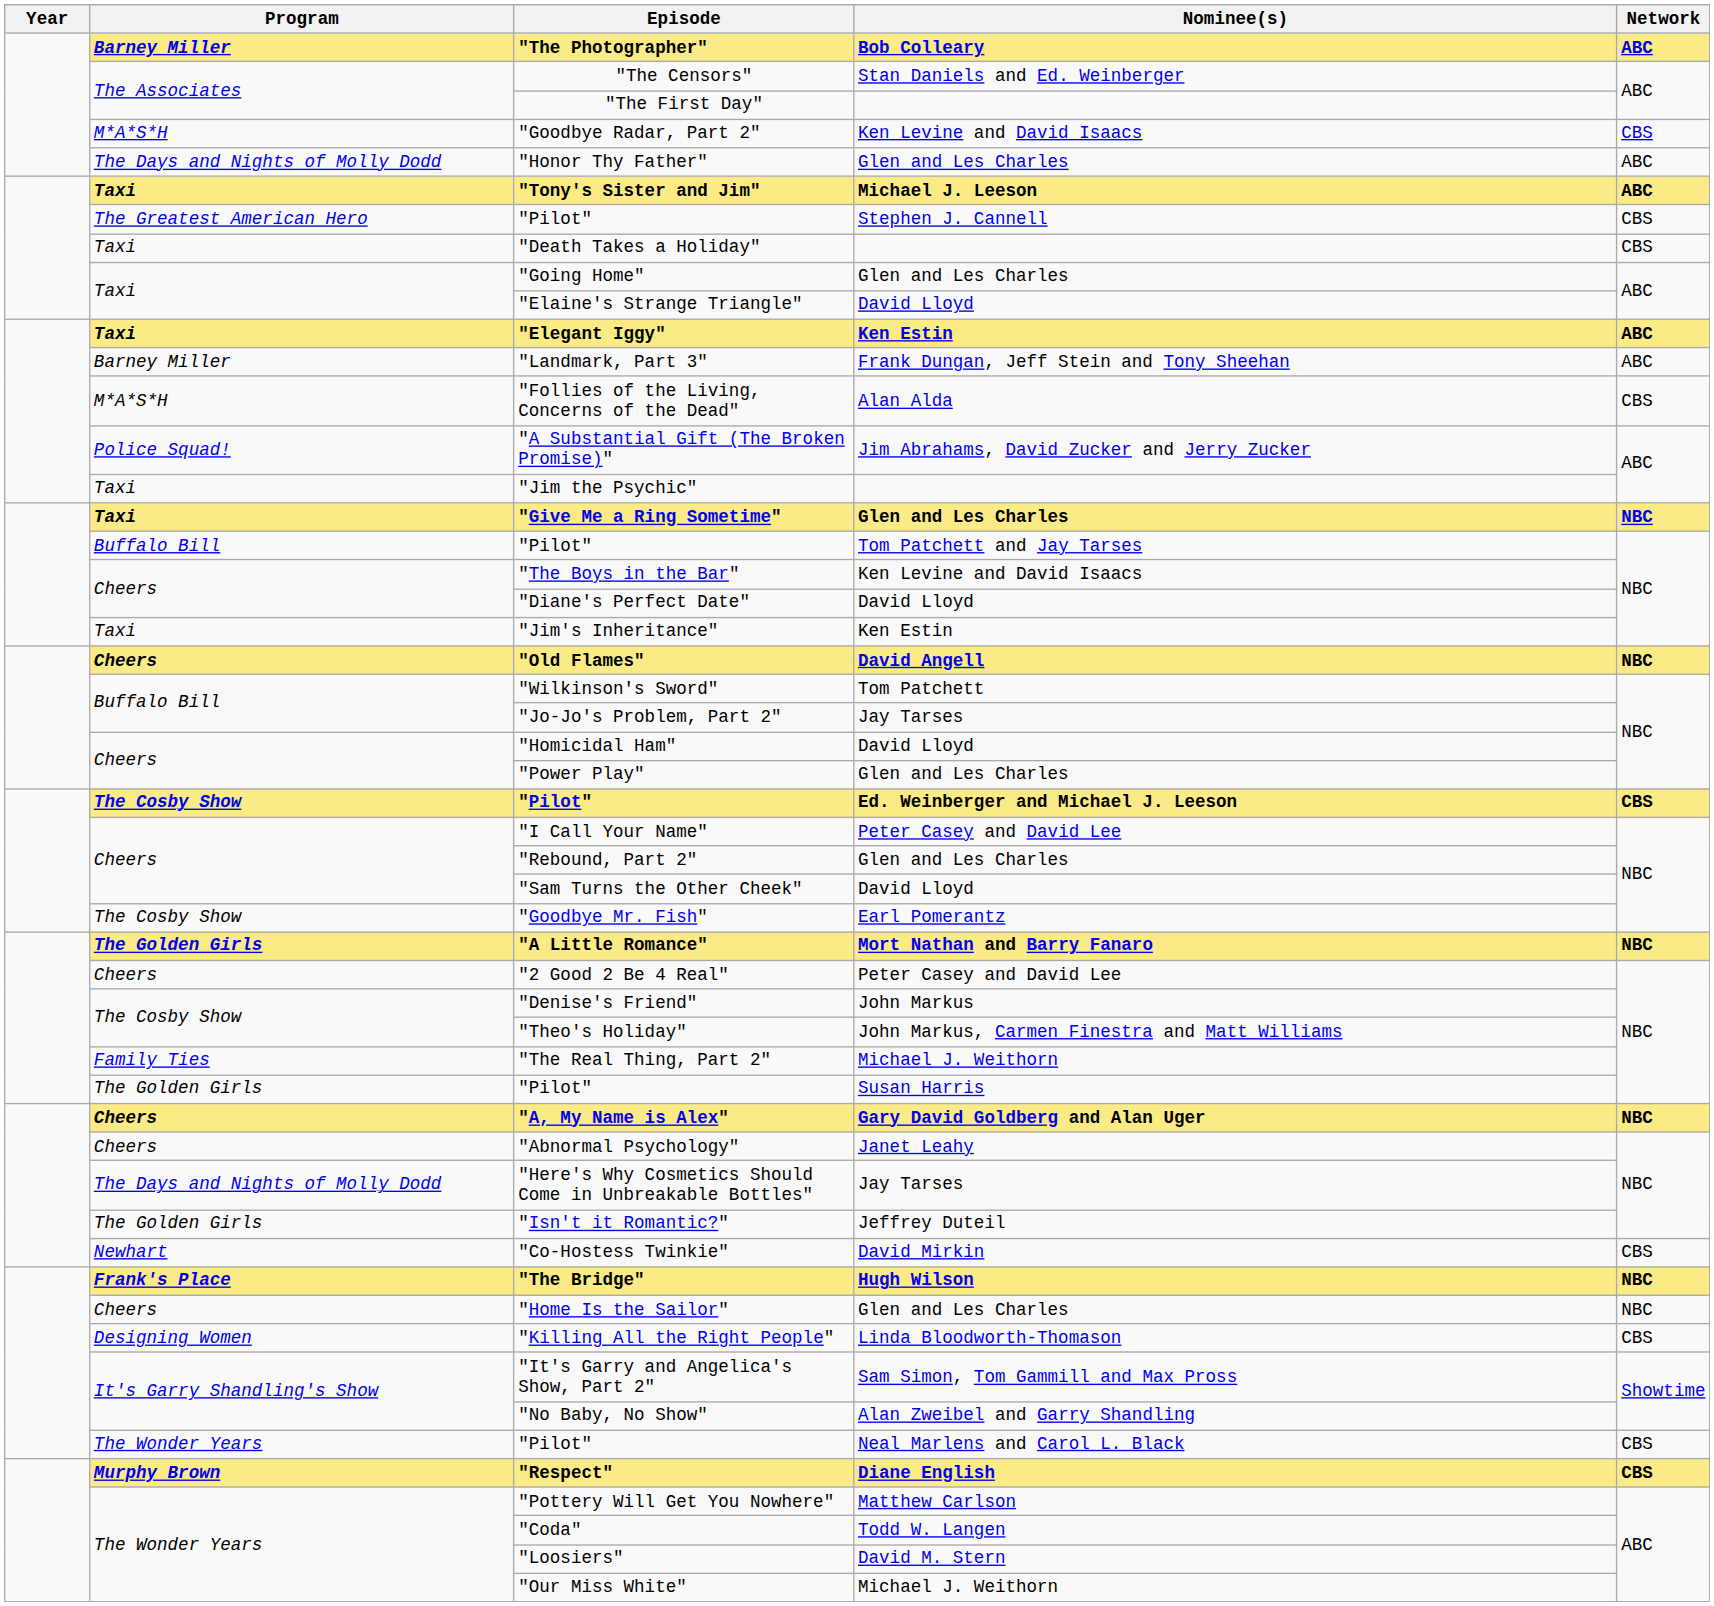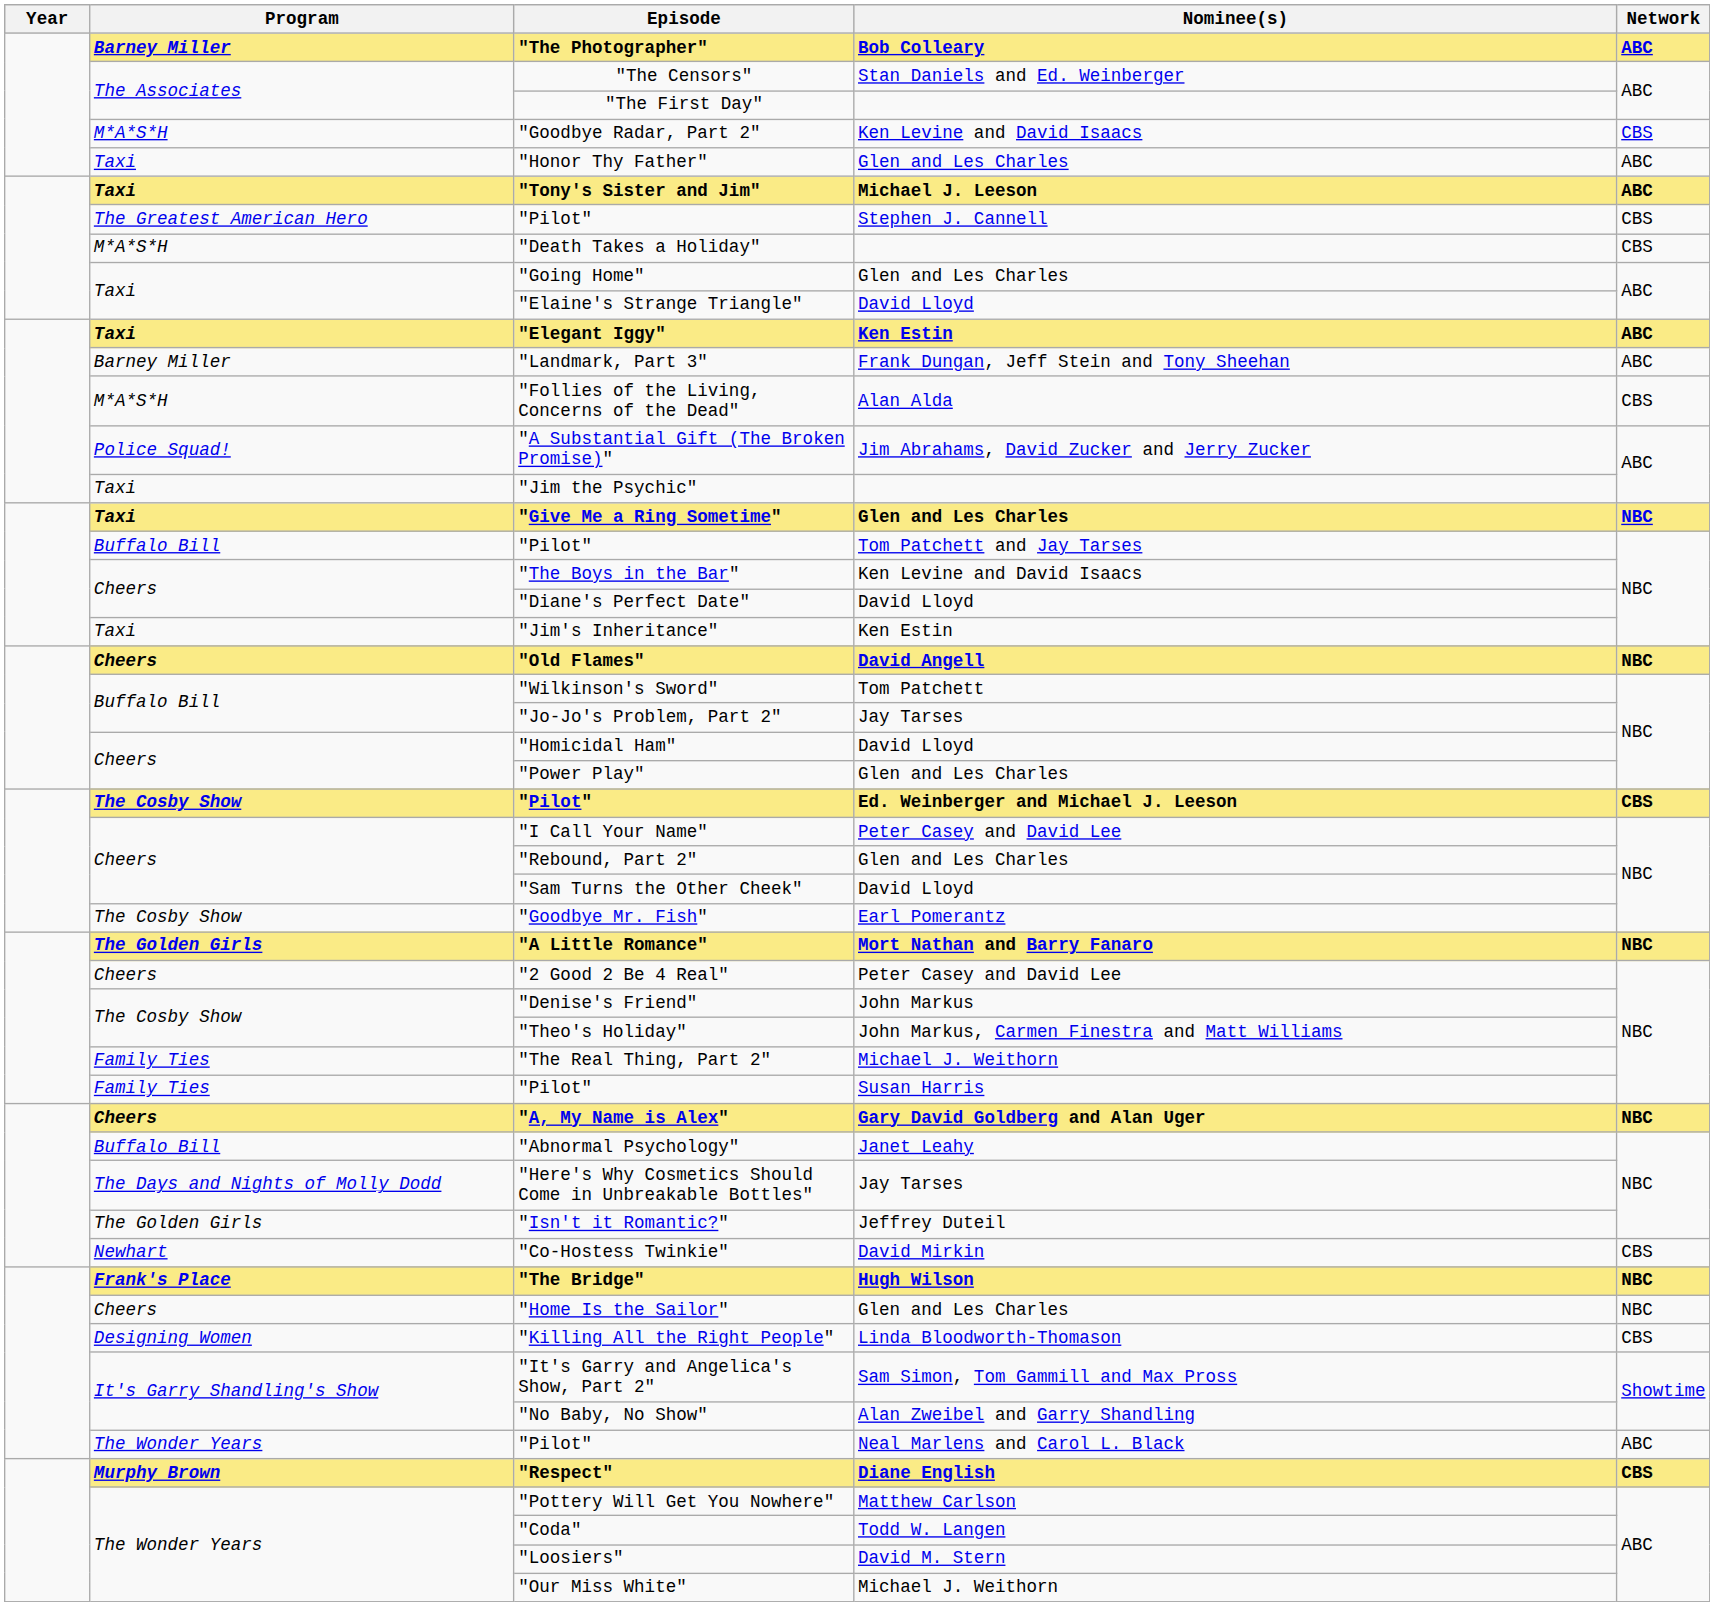 <table class="wikitable" style="width:100%">
 <tr bgcolor="#bebebe">
 <th width="5%">Year</th>
 <th width="25%">Program</th>
 <th width="20%">Episode</th>
 <th width="45%">Nominee(s)</th>
 <th width="5%">Network</th>
 </tr>
 <tr>
 <td rowspan=5></td>
 <td style="background:#FAEB86;"><strong><em><a href='#'>Barney Miller</a></em></strong></td>
 <td style="background:#FAEB86;"><strong>"The Photographer"</strong></td>
 <td style="background:#FAEB86;"><strong><a href='#'>Bob Colleary</a></strong></td>
 <td style="background:#FAEB86;"><strong><a href='#'>ABC</a></strong></td>
 </tr>
 <tr>
 <td rowspan=2><em><a href='#'>The Associates</a></em></td>
 <td align=center>"The Censors"</td>
 <td><a href='#'>Stan Daniels</a> and <a href='#'>Ed. Weinberger</a></td>
 <td rowspan=2>ABC</td>
 </tr>
 <tr>
 <td align=center>"The First Day"</td>
 <td></td>
 </tr>
 <tr>
 <td><em><a href='#'>M*A*S*H</a></em></td>
 <td>"Goodbye Radar, Part 2"</td>
 <td><a href='#'>Ken Levine</a> and <a href='#'>David Isaacs</a></td>
 <td><a href='#'>CBS</a></td>
 </tr>
 <tr>
-<td><em><a href='#'>The Days and Nights of Molly Dodd</a></em></td>
+<td><em><a href='#'>Taxi</a></em></td>
 <td>"Honor Thy Father"</td>
 <td><a href='#'>Glen and Les Charles</a></td>
 <td>ABC</td>
 </tr>
 <tr>
 <td rowspan=5></td>
 <td style="background:#FAEB86;"><strong><em>Taxi</em></strong></td>
 <td style="background:#FAEB86;"><strong>"Tony's Sister and Jim"</strong></td>
 <td style="background:#FAEB86;"><strong>Michael J. Leeson</strong></td>
 <td style="background:#FAEB86;"><strong>ABC</strong></td>
 </tr>
 <tr>
 <td><em><a href='#'>The Greatest American Hero</a></em></td>
 <td>"Pilot"</td>
 <td><a href='#'>Stephen J. Cannell</a></td>
 <td>CBS</td>
 </tr>
 <tr>
-<td><em>Taxi</em></td>
+<td><em>M*A*S*H</em></td>
 <td>"Death Takes a Holiday"</td>
 <td></td>
 <td>CBS</td>
 </tr>
 <tr>
 <td rowspan=2><em>Taxi</em></td>
 <td>"Going Home"</td>
 <td>Glen and Les Charles</td>
 <td rowspan=2>ABC</td>
 </tr>
 <tr>
 <td>"Elaine's Strange Triangle"</td>
 <td><a href='#'>David Lloyd</a></td>
 </tr>
 <tr>
 <td rowspan=5></td>
 <td style="background:#FAEB86;"><strong><em>Taxi</em></strong></td>
 <td style="background:#FAEB86;"><strong>"Elegant Iggy"</strong></td>
 <td style="background:#FAEB86;"><strong><a href='#'>Ken Estin</a></strong></td>
 <td style="background:#FAEB86;"><strong>ABC</strong></td>
 </tr>
 <tr>
 <td><em>Barney Miller</em></td>
 <td>"Landmark, Part 3"</td>
 <td><a href='#'>Frank Dungan</a>, Jeff Stein and <a href='#'>Tony Sheehan</a></td>
 <td>ABC</td>
 </tr>
 <tr>
 <td><em>M*A*S*H</em></td>
 <td>"Follies of the Living, Concerns of the Dead"</td>
 <td><a href='#'>Alan Alda</a></td>
 <td>CBS</td>
 </tr>
 <tr>
 <td><em><a href='#'>Police Squad!</a></em></td>
 <td>"<a href='#'>A Substantial Gift (The Broken Promise)</a>"</td>
 <td><a href='#'>Jim Abrahams</a>, <a href='#'>David Zucker</a> and <a href='#'>Jerry Zucker</a></td>
 <td rowspan=2>ABC</td>
 </tr>
 <tr>
 <td><em>Taxi</em></td>
 <td>"Jim the Psychic"</td>
 <td></td>
 </tr>
 <tr>
 <td rowspan=5></td>
 <td style="background:#FAEB86;"><strong><em>Taxi</em></strong></td>
 <td style="background:#FAEB86;"><strong>"<a href='#'>Give Me a Ring Sometime</a>"</strong></td>
 <td style="background:#FAEB86;"><strong>Glen and Les Charles</strong></td>
 <td style="background:#FAEB86;"><strong><a href='#'>NBC</a></strong></td>
 </tr>
 <tr>
 <td><em><a href='#'>Buffalo Bill</a></em></td>
 <td>"Pilot"</td>
 <td><a href='#'>Tom Patchett</a> and <a href='#'>Jay Tarses</a></td>
 <td rowspan=4>NBC</td>
 </tr>
 <tr>
 <td rowspan=2><em>Cheers</em></td>
 <td>"<a href='#'>The Boys in the Bar</a>"</td>
 <td>Ken Levine and David Isaacs</td>
 </tr>
 <tr>
 <td>"Diane's Perfect Date"</td>
 <td>David Lloyd</td>
 </tr>
 <tr>
 <td><em>Taxi</em></td>
 <td>"Jim's Inheritance"</td>
 <td>Ken Estin</td>
 </tr>
 <tr>
 <td rowspan=5></td>
 <td style="background:#FAEB86;"><strong><em>Cheers</em></strong></td>
 <td style="background:#FAEB86;"><strong>"Old Flames"</strong></td>
 <td style="background:#FAEB86;"><strong><a href='#'>David Angell</a></strong></td>
 <td style="background:#FAEB86;"><strong>NBC</strong></td>
 </tr>
 <tr>
 <td rowspan=2><em>Buffalo Bill</em></td>
 <td>"Wilkinson's Sword"</td>
 <td>Tom Patchett</td>
 <td rowspan=4>NBC</td>
 </tr>
 <tr>
 <td>"Jo-Jo's Problem, Part 2"</td>
 <td>Jay Tarses</td>
 </tr>
 <tr>
 <td rowspan=2><em>Cheers</em></td>
 <td>"Homicidal Ham"</td>
 <td>David Lloyd</td>
 </tr>
 <tr>
 <td>"Power Play"</td>
 <td>Glen and Les Charles</td>
 </tr>
 <tr>
 <td rowspan=5></td>
 <td style="background:#FAEB86;"><strong><em><a href='#'>The Cosby Show</a></em></strong></td>
 <td style="background:#FAEB86;"><strong>"<a href='#'>Pilot</a>"</strong></td>
 <td style="background:#FAEB86;"><strong>Ed. Weinberger and Michael J. Leeson</strong></td>
 <td style="background:#FAEB86;"><strong>CBS</strong></td>
 </tr>
 <tr>
 <td rowspan=3><em>Cheers</em></td>
 <td>"I Call Your Name"</td>
 <td><a href='#'>Peter Casey</a> and <a href='#'>David Lee</a></td>
 <td rowspan=4>NBC</td>
 </tr>
 <tr>
 <td>"Rebound, Part 2"</td>
 <td>Glen and Les Charles</td>
 </tr>
 <tr>
 <td>"Sam Turns the Other Cheek"</td>
 <td>David Lloyd</td>
 </tr>
 <tr>
 <td><em>The Cosby Show</em></td>
 <td>"<a href='#'>Goodbye Mr. Fish</a>"</td>
 <td><a href='#'>Earl Pomerantz</a></td>
 </tr>
 <tr>
 <td rowspan=6></td>
 <td style="background:#FAEB86;"><strong><em><a href='#'>The Golden Girls</a></em></strong></td>
 <td style="background:#FAEB86;"><strong>"A Little Romance"</strong></td>
 <td style="background:#FAEB86;"><strong><a href='#'>Mort Nathan</a> and <a href='#'>Barry Fanaro</a></strong></td>
 <td style="background:#FAEB86;"><strong>NBC</strong></td>
 </tr>
 <tr>
 <td><em>Cheers</em></td>
 <td>"2 Good 2 Be 4 Real"</td>
 <td>Peter Casey and David Lee</td>
 <td rowspan=5>NBC</td>
 </tr>
 <tr>
 <td rowspan=2><em>The Cosby Show</em></td>
 <td>"Denise's Friend"</td>
 <td>John Markus</td>
 </tr>
 <tr>
 <td>"Theo's Holiday"</td>
 <td>John Markus, <a href='#'>Carmen Finestra</a> and <a href='#'>Matt Williams</a></td>
 </tr>
 <tr>
 <td><em><a href='#'>Family Ties</a></em></td>
 <td>"The Real Thing, Part 2"</td>
 <td><a href='#'>Michael J. Weithorn</a></td>
 </tr>
 <tr>
-<td><em>The Golden Girls</em></td>
+<td><em><a href='#'>Family Ties</a></em></td>
 <td>"Pilot"</td>
 <td><a href='#'>Susan Harris</a></td>
 </tr>
 <tr>
 <td rowspan=5></td>
 <td style="background:#FAEB86;"><strong><em>Cheers</em></strong></td>
 <td style="background:#FAEB86;"><strong>"<a href='#'>A, My Name is Alex</a>"</strong></td>
 <td style="background:#FAEB86;"><strong><a href='#'>Gary David Goldberg</a> and Alan Uger</strong></td>
 <td style="background:#FAEB86;"><strong>NBC</strong></td>
 </tr>
 <tr>
-<td><em>Cheers</em></td>
+<td><em><a href='#'>Buffalo Bill</a></em></td>
 <td>"Abnormal Psychology"</td>
 <td><a href='#'>Janet Leahy</a></td>
 <td rowspan=3>NBC</td>
 </tr>
 <tr>
 <td><em><a href='#'>The Days and Nights of Molly Dodd</a></em></td>
 <td>"Here's Why Cosmetics Should Come in Unbreakable Bottles"</td>
 <td>Jay Tarses</td>
 </tr>
 <tr>
 <td><em>The Golden Girls</em></td>
 <td>"<a href='#'>Isn't it Romantic?</a>"</td>
 <td>Jeffrey Duteil</td>
 </tr>
 <tr>
 <td><em><a href='#'>Newhart</a></em></td>
 <td>"Co-Hostess Twinkie"</td>
 <td><a href='#'>David Mirkin</a></td>
 <td>CBS</td>
 </tr>
 <tr>
 <td rowspan=6></td>
 <td style="background:#FAEB86;"><strong><em><a href='#'>Frank's Place</a></em></strong></td>
 <td style="background:#FAEB86;"><strong>"The Bridge"</strong></td>
 <td style="background:#FAEB86;"><strong><a href='#'>Hugh Wilson</a></strong></td>
 <td style="background:#FAEB86;"><strong>NBC</strong></td>
 </tr>
 <tr>
 <td><em>Cheers</em></td>
 <td>"<a href='#'>Home Is the Sailor</a>"</td>
 <td>Glen and Les Charles</td>
 <td>NBC</td>
 </tr>
 <tr>
 <td><em><a href='#'>Designing Women</a></em></td>
 <td>"<a href='#'>Killing All the Right People</a>"</td>
 <td><a href='#'>Linda Bloodworth-Thomason</a></td>
 <td>CBS</td>
 </tr>
 <tr>
 <td rowspan=2><em><a href='#'>It's Garry Shandling's Show</a></em></td>
 <td>"It's Garry and Angelica's Show, Part 2"</td>
 <td><a href='#'>Sam Simon</a>, <a href='#'>Tom Gammill and Max Pross</a></td>
 <td rowspan=2><a href='#'>Showtime</a></td>
 </tr>
 <tr>
 <td>"No Baby, No Show"</td>
 <td><a href='#'>Alan Zweibel</a> and <a href='#'>Garry Shandling</a></td>
 </tr>
 <tr>
 <td><em><a href='#'>The Wonder Years</a></em></td>
 <td>"Pilot"</td>
 <td><a href='#'>Neal Marlens</a> and <a href='#'>Carol L. Black</a></td>
-<td>CBS</td>
+<td>ABC</td>
 </tr>
 <tr>
 <td rowspan=5></td>
 <td style="background:#FAEB86;"><strong><em><a href='#'>Murphy Brown</a></em></strong></td>
 <td style="background:#FAEB86;"><strong>"Respect"</strong></td>
 <td style="background:#FAEB86;"><strong><a href='#'>Diane English</a></strong></td>
 <td style="background:#FAEB86;"><strong>CBS</strong></td>
 </tr>
 <tr>
 <td rowspan=4><em>The Wonder Years</em></td>
 <td>"Pottery Will Get You Nowhere"</td>
 <td><a href='#'>Matthew Carlson</a></td>
 <td rowspan=4>ABC</td>
 </tr>
 <tr>
 <td>"Coda"</td>
 <td><a href='#'>Todd W. Langen</a></td>
 </tr>
 <tr>
 <td>"Loosiers"</td>
 <td><a href='#'>David M. Stern</a></td>
 </tr>
 <tr>
 <td>"Our Miss White"</td>
 <td>Michael J. Weithorn</td>
 </tr>
 </table>
